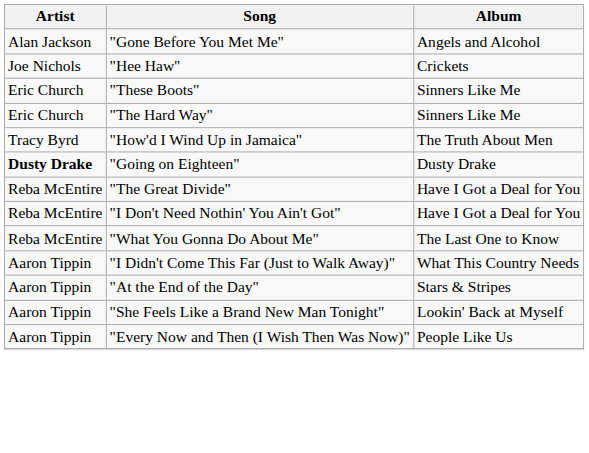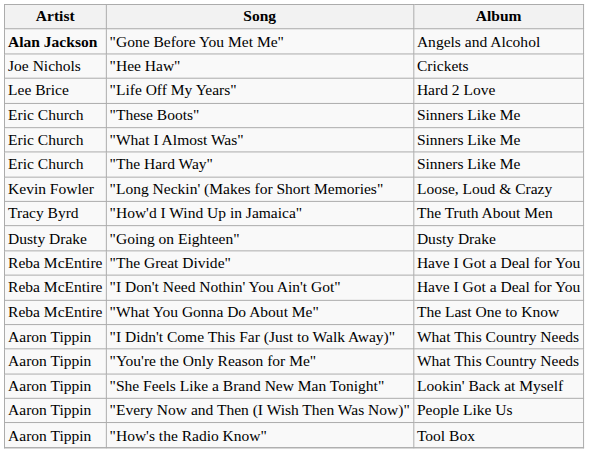 <table class="wikitable">
 <tr>
 <th>Artist</th>
 <th>Song</th>
 <th>Album</th>
 </tr>
 <tr>
-<td>Alan Jackson</td>
+<td><strong>Alan Jackson</strong></td>
 <td>"Gone Before You Met Me"</td>
 <td>Angels and Alcohol</td>
 </tr>
 <tr>
 <td>Joe Nichols</td>
 <td>"Hee Haw"</td>
 <td>Crickets</td>
 </tr>
 <tr>
+<td>Lee Brice</td>
+<td>"Life Off My Years"</td>
+<td>Hard 2 Love</td>
+</tr>
+<tr>
 <td>Eric Church</td>
 <td>"These Boots"</td>
+<td>Sinners Like Me</td>
+</tr>
+<tr>
+<td>Eric Church</td>
+<td>"What I Almost Was"</td>
 <td>Sinners Like Me</td>
 </tr>
 <tr>
 <td>Eric Church</td>
 <td>"The Hard Way"</td>
 <td>Sinners Like Me</td>
 </tr>
 <tr>
+<td>Kevin Fowler</td>
+<td>"Long Neckin' (Makes for Short Memories"</td>
+<td>Loose, Loud & Crazy</td>
+</tr>
+<tr>
 <td>Tracy Byrd</td>
 <td>"How'd I Wind Up in Jamaica"</td>
 <td>The Truth About Men</td>
 </tr>
 <tr>
-<td><strong>Dusty Drake</strong></td>
+<td>Dusty Drake</td>
 <td>"Going on Eighteen"</td>
 <td>Dusty Drake</td>
 </tr>
 <tr>
 <td>Reba McEntire</td>
 <td>"The Great Divide"</td>
 <td>Have I Got a Deal for You</td>
 </tr>
 <tr>
 <td>Reba McEntire</td>
 <td>"I Don't Need Nothin' You Ain't Got"</td>
 <td>Have I Got a Deal for You</td>
 </tr>
 <tr>
 <td>Reba McEntire</td>
 <td>"What You Gonna Do About Me"</td>
 <td>The Last One to Know</td>
 </tr>
 <tr>
 <td>Aaron Tippin</td>
 <td>"I Didn't Come This Far (Just to Walk Away)"</td>
 <td>What This Country Needs</td>
 </tr>
 <tr>
 <td>Aaron Tippin</td>
-<td>"At the End of the Day"</td>
-<td>Stars & Stripes</td>
+<td>"You're the Only Reason for Me"</td>
+<td>What This Country Needs</td>
 </tr>
 <tr>
 <td>Aaron Tippin</td>
 <td>"She Feels Like a Brand New Man Tonight"</td>
 <td>Lookin' Back at Myself</td>
 </tr>
 <tr>
 <td>Aaron Tippin</td>
 <td>"Every Now and Then (I Wish Then Was Now)"</td>
 <td>People Like Us</td>
 </tr>
 <tr>
+<td>Aaron Tippin</td>
+<td>"How's the Radio Know"</td>
+<td>Tool Box</td>
+</tr>
+<tr>
 </tr>
 </table>
